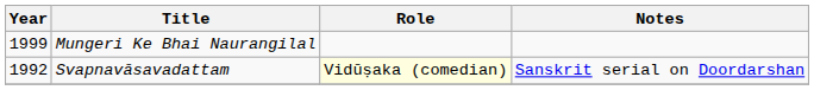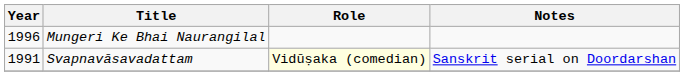 <table class="wikitable">
 <tr>
 <th>Year</th>
 <th>Title</th>
 <th>Role</th>
 <th>Notes</th>
 </tr>
 <tr>
-<td>1999</td>
+<td>1996</td>
 <td><em>Mungeri Ke Bhai Naurangilal</em></td>
 <td></td>
 <td></td>
 </tr>
 <tr>
-<td>1992</td>
+<td>1991</td>
 <td><em>Svapnavāsavadattam</em></td>
 <td style="background: lightyellow;">Vidūṣaka (comedian)</td>
 <td><a href='#'>Sanskrit</a> serial on <a href='#'>Doordarshan</a></td>
 </tr>
 <tr>
 </tr>
 </table>
